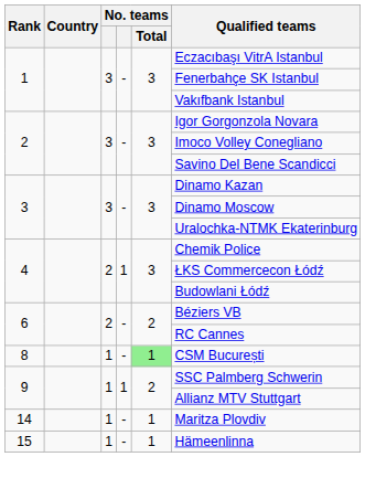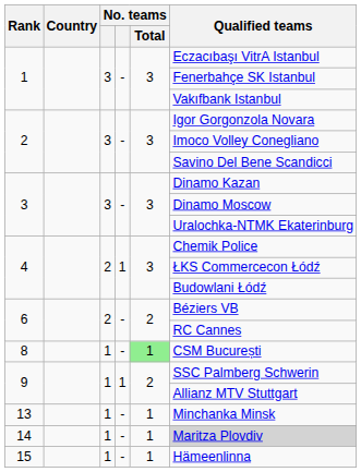 <table class="wikitable" style="text-align:left">
 <tr>
 <th rowspan=2>Rank</th>
 <th rowspan=2>Country</th>
 <th colspan=3>No. teams</th>
 <th rowspan=2>Qualified teams</th>
 </tr>
 <tr>
 <th></th>
 <th></th>
 <th>Total</th>
 </tr>
 <tr>
 <td align="center" rowspan="3">1</td>
 <td rowspan="3"></td>
 <td align="center" rowspan="3">3</td>
 <td align="center" rowspan="3">-</td>
 <td align="center" rowspan="3">3</td>
 <td><a href='#'>Eczacıbaşı VitrA Istanbul</a></td>
 </tr>
 <tr>
 <td><a href='#'>Fenerbahçe SK Istanbul</a></td>
 </tr>
 <tr>
 <td><a href='#'>Vakıfbank Istanbul</a></td>
 </tr>
 <tr>
 <td align="center" rowspan="3">2</td>
 <td rowspan="3"></td>
 <td align="center" rowspan="3">3</td>
 <td align="center" rowspan="3">-</td>
 <td align="center" rowspan="3">3</td>
 <td><a href='#'>Igor Gorgonzola Novara</a></td>
 </tr>
 <tr>
 <td><a href='#'>Imoco Volley Conegliano</a></td>
 </tr>
 <tr>
 <td><a href='#'>Savino Del Bene Scandicci</a></td>
 </tr>
 <tr>
 <td align="center" rowspan="3">3</td>
 <td rowspan="3"></td>
 <td align="center" rowspan="3">3</td>
 <td align="center" rowspan="3">-</td>
 <td align="center" rowspan="3">3</td>
 <td><a href='#'>Dinamo Kazan</a></td>
 </tr>
 <tr>
 <td><a href='#'>Dinamo Moscow</a></td>
 </tr>
 <tr>
 <td><a href='#'>Uralochka-NTMK Ekaterinburg</a></td>
 </tr>
 <tr>
 <td rowspan="3" align="center">4</td>
 <td rowspan="3"></td>
 <td rowspan="3" align="center">2</td>
 <td rowspan="3" align="center">1</td>
 <td rowspan="3" align="center">3</td>
 <td><a href='#'>Chemik Police</a></td>
 </tr>
 <tr>
 <td><a href='#'>ŁKS Commercecon Łódź</a></td>
 </tr>
 <tr>
 <td><a href='#'>Budowlani Łódź</a></td>
 </tr>
 <tr>
 <td rowspan="2" align="center">6</td>
 <td rowspan="2"></td>
 <td rowspan="2" align="center">2</td>
 <td rowspan="2" align="center">-</td>
 <td rowspan="2" align="center">2</td>
 <td><a href='#'>Béziers VB</a></td>
 </tr>
 <tr>
 <td><a href='#'>RC Cannes</a></td>
 </tr>
 <tr>
 <td align="center">8</td>
 <td></td>
 <td align="center">1</td>
 <td align="center">-</td>
 <td align="center" style="background: lightgreen;">1</td>
 <td><a href='#'>CSM București</a></td>
 </tr>
 <tr>
 <td rowspan="2" align="center">9</td>
 <td rowspan="2"></td>
 <td rowspan="2" align="center">1</td>
 <td rowspan="2" align="center">1</td>
 <td rowspan="2" align="center">2</td>
 <td><a href='#'>SSC Palmberg Schwerin</a></td>
 </tr>
 <tr>
 <td><a href='#'>Allianz MTV Stuttgart</a></td>
 </tr>
 <tr>
+<td align="center">13</td>
+<td></td>
+<td align="center">1</td>
+<td align="center">-</td>
+<td align="center">1</td>
+<td><a href='#'>Minchanka Minsk</a></td>
+</tr>
+<tr>
 <td align="center">14</td>
 <td></td>
 <td align="center">1</td>
 <td align="center">-</td>
 <td align="center">1</td>
-<td><a href='#'>Maritza Plovdiv</a></td>
+<td style="background: lightgrey;"><a href='#'>Maritza Plovdiv</a></td>
 </tr>
 <tr>
 <td align="center">15</td>
 <td></td>
 <td align="center">1</td>
 <td align="center">-</td>
 <td align="center">1</td>
 <td><a href='#'>Hämeenlinna</a></td>
 </tr>
 </table>
